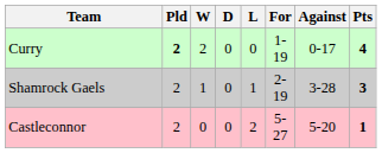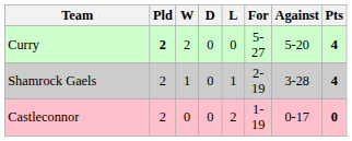 <table class="wikitable">
 <tr>
 <th width=165>Team</th>
 <th width=20>Pld</th>
 <th width=20>W</th>
 <th width=20>D</th>
 <th width=20>L</th>
 <th width=20>For</th>
 <th width=20>Against</th>
 <th width=20>Pts</th>
 </tr>
 <tr align=center style="background:#ccffcc;">
 <td style="text-align:left;">Curry</td>
 <td><strong>2</strong></td>
 <td>2</td>
 <td>0</td>
 <td>0</td>
-<td>1-19</td>
-<td>0-17</td>
+<td>5-27</td>
+<td>5-20</td>
 <td><strong>4</strong></td>
 </tr>
 <tr align=center style="background:#cccccc;">
 <td style="text-align:left;">Shamrock Gaels</td>
 <td>2</td>
 <td>1</td>
 <td>0</td>
 <td>1</td>
 <td>2-19</td>
 <td>3-28</td>
-<td><strong>3</strong></td>
+<td><strong>4</strong></td>
 </tr>
 <tr align=center style="background:pink;">
 <td style="text-align:left;">Castleconnor</td>
 <td>2</td>
 <td>0</td>
 <td>0</td>
 <td>2</td>
-<td>5-27</td>
-<td>5-20</td>
-<td><strong>1</strong></td>
+<td>1-19</td>
+<td>0-17</td>
+<td><strong>0</strong></td>
 </tr>
 </table>
